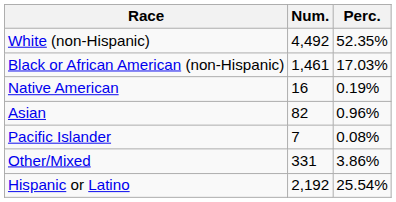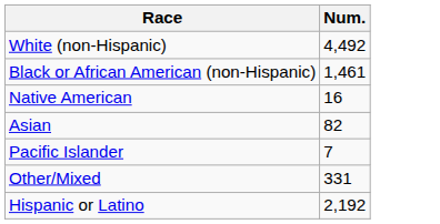 <table class="wikitable">
 <tr>
 <th>Race</th>
 <th>Num.</th>
-<th>Perc.</th>
 </tr>
 <tr>
 <td><a href='#'>White</a> (non-Hispanic)</td>
 <td>4,492</td>
-<td>52.35%</td>
 </tr>
 <tr>
 <td><a href='#'>Black or African American</a> (non-Hispanic)</td>
 <td>1,461</td>
-<td>17.03%</td>
 </tr>
 <tr>
 <td><a href='#'>Native American</a></td>
 <td>16</td>
-<td>0.19%</td>
 </tr>
 <tr>
 <td><a href='#'>Asian</a></td>
 <td>82</td>
-<td>0.96%</td>
 </tr>
 <tr>
 <td><a href='#'>Pacific Islander</a></td>
 <td>7</td>
-<td>0.08%</td>
 </tr>
 <tr>
 <td><a href='#'>Other/Mixed</a></td>
 <td>331</td>
-<td>3.86%</td>
 </tr>
 <tr>
 <td><a href='#'>Hispanic</a> or <a href='#'>Latino</a></td>
 <td>2,192</td>
-<td>25.54%</td>
 </tr>
 </table>
